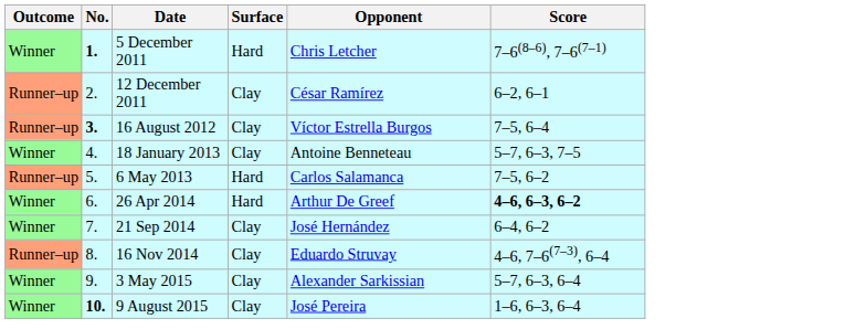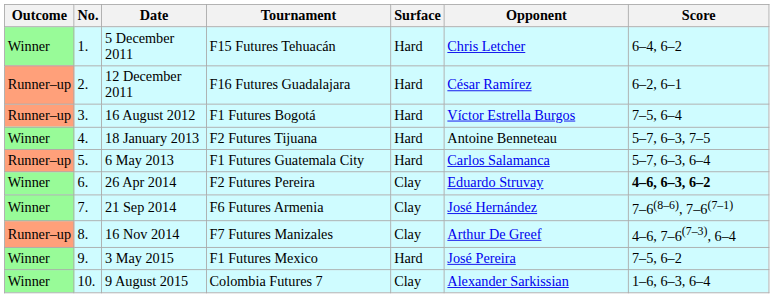 <table class=wikitable>
 <tr>
 <th>Outcome</th>
 <th>No.</th>
 <th width=110>Date</th>
+<th width=200>Tournament</th>
 <th>Surface</th>
 <th width=200>Opponent</th>
 <th width=150>Score</th>
 </tr>
 <tr bgcolor=CFFCFF>
 <td bgcolor=98FB98>Winner</td>
-<td><strong>1.</strong></td>
+<td>1.</td>
 <td>5 December 2011</td>
+<td>F15 Futures Tehuacán</td>
 <td>Hard</td>
 <td> <a href='#'>Chris Letcher</a></td>
-<td>7–6<sup>(8–6)</sup>, 7–6<sup>(7–1)</sup></td>
+<td>6–4, 6–2</td>
 </tr>
 <tr bgcolor=CFFCFF>
 <td bgcolor="FFA07A">Runner–up</td>
 <td>2.</td>
 <td>12 December 2011</td>
-<td>Clay</td>
+<td>F16 Futures Guadalajara</td>
+<td>Hard</td>
 <td> <a href='#'>César Ramírez</a></td>
 <td>6–2, 6–1</td>
 </tr>
 <tr bgcolor=CFFCFF>
 <td bgcolor="FFA07A">Runner–up</td>
-<td><strong>3.</strong></td>
+<td>3.</td>
 <td>16 August 2012</td>
-<td>Clay</td>
+<td>F1 Futures Bogotá</td>
+<td>Hard</td>
 <td> <a href='#'>Víctor Estrella Burgos</a></td>
 <td>7–5, 6–4</td>
 </tr>
 <tr bgcolor=CFFCFF>
 <td bgcolor=98FB98>Winner</td>
 <td>4.</td>
 <td>18 January 2013</td>
-<td>Clay</td>
+<td>F2 Futures Tijuana</td>
+<td>Hard</td>
 <td> Antoine Benneteau</td>
 <td>5–7, 6–3, 7–5</td>
 </tr>
 <tr bgcolor=CFFCFF>
 <td bgcolor="FFA07A">Runner–up</td>
 <td>5.</td>
 <td>6 May 2013</td>
+<td>F1 Futures Guatemala City</td>
 <td>Hard</td>
 <td> <a href='#'>Carlos Salamanca</a></td>
-<td>7–5, 6–2</td>
+<td>5–7, 6–3, 6–4</td>
 </tr>
 <tr bgcolor=CFFCFF>
 <td bgcolor=98FB98>Winner</td>
 <td>6.</td>
 <td>26 Apr 2014</td>
-<td>Hard</td>
-<td> <a href='#'>Arthur De Greef</a></td>
+<td>F2 Futures Pereira</td>
+<td>Clay</td>
+<td> <a href='#'>Eduardo Struvay</a></td>
 <td><strong>4–6, 6–3, 6–2</strong></td>
 </tr>
 <tr bgcolor=CFFCFF>
 <td bgcolor=98FB98>Winner</td>
 <td>7.</td>
 <td>21 Sep 2014</td>
+<td>F6 Futures Armenia</td>
 <td>Clay</td>
 <td> <a href='#'>José Hernández</a></td>
-<td>6–4, 6–2</td>
+<td>7–6<sup>(8–6)</sup>, 7–6<sup>(7–1)</sup></td>
 </tr>
 <tr bgcolor=CFFCFF>
 <td bgcolor="FFA07A">Runner–up</td>
 <td>8.</td>
 <td>16 Nov 2014</td>
+<td>F7 Futures Manizales</td>
 <td>Clay</td>
-<td> <a href='#'>Eduardo Struvay</a></td>
+<td> <a href='#'>Arthur De Greef</a></td>
 <td>4–6, 7–6<sup>(7–3)</sup>, 6–4</td>
 </tr>
 <tr bgcolor=CFFCFF>
 <td bgcolor=98FB98>Winner</td>
 <td>9.</td>
 <td>3 May 2015</td>
-<td>Clay</td>
-<td> <a href='#'>Alexander Sarkissian</a></td>
-<td>5–7, 6–3, 6–4</td>
+<td>F1 Futures Mexico</td>
+<td>Hard</td>
+<td> <a href='#'>José Pereira</a></td>
+<td>7–5, 6–2</td>
 </tr>
 <tr bgcolor=CFFCFF>
 <td bgcolor=98FB98>Winner</td>
-<td><strong>10.</strong></td>
+<td>10.</td>
 <td>9 August 2015</td>
+<td>Colombia Futures 7</td>
 <td>Clay</td>
-<td> <a href='#'>José Pereira</a></td>
+<td> <a href='#'>Alexander Sarkissian</a></td>
 <td>1–6, 6–3, 6–4</td>
 </tr>
 </table>
